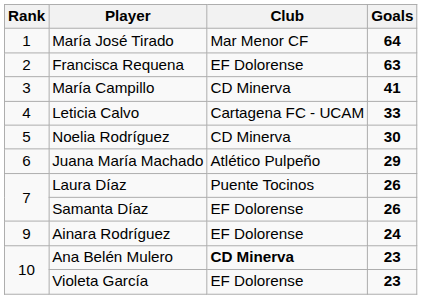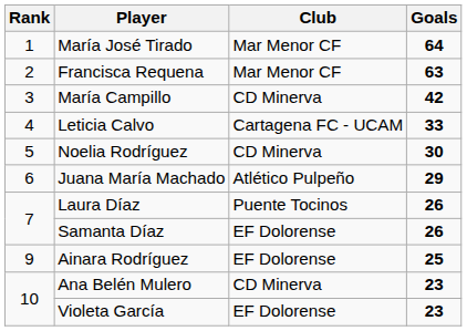 <table class="wikitable" style="text-align:center">
 <tr>
 <th>Rank</th>
 <th>Player</th>
 <th>Club</th>
 <th>Goals</th>
 </tr>
 <tr>
 <td>1</td>
 <td align="left">María José Tirado</td>
 <td align="left">Mar Menor CF</td>
 <td><strong>64</strong></td>
 </tr>
 <tr>
 <td>2</td>
 <td align="left">Francisca Requena</td>
-<td align="left">EF Dolorense</td>
+<td align="left">Mar Menor CF</td>
 <td><strong>63</strong></td>
 </tr>
 <tr>
 <td>3</td>
 <td align="left">María Campillo</td>
 <td align="left">CD Minerva</td>
-<td><strong>41</strong></td>
+<td><strong>42</strong></td>
 </tr>
 <tr>
 <td>4</td>
 <td align="left">Leticia Calvo</td>
 <td align="left">Cartagena FC - UCAM</td>
 <td><strong>33</strong></td>
 </tr>
 <tr>
 <td>5</td>
 <td align="left">Noelia Rodríguez</td>
 <td align="left">CD Minerva</td>
 <td><strong>30</strong></td>
 </tr>
 <tr>
 <td>6</td>
 <td align="left">Juana María Machado</td>
 <td align="left">Atlético Pulpeño</td>
 <td><strong>29</strong></td>
 </tr>
 <tr>
 <td rowspan="2">7</td>
 <td align="left">Laura Díaz</td>
 <td align="left">Puente Tocinos</td>
 <td><strong>26</strong></td>
 </tr>
 <tr>
 <td align="left">Samanta Díaz</td>
 <td align="left">EF Dolorense</td>
 <td><strong>26</strong></td>
 </tr>
 <tr>
 <td>9</td>
 <td align="left">Ainara Rodríguez</td>
 <td align="left">EF Dolorense</td>
-<td><strong>24</strong></td>
+<td><strong>25</strong></td>
 </tr>
 <tr>
 <td rowspan="2">10</td>
 <td align="left">Ana Belén Mulero</td>
-<td align="left"><strong>CD Minerva</strong></td>
+<td align="left">CD Minerva</td>
 <td><strong>23</strong></td>
 </tr>
 <tr>
 <td align="left">Violeta García</td>
 <td align="left">EF Dolorense</td>
 <td><strong>23</strong></td>
 </tr>
 </table>
